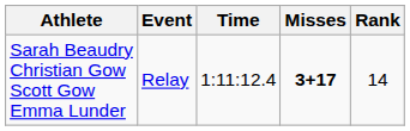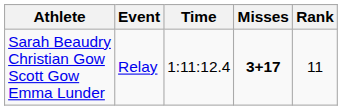 <table class=wikitable style=font-size:90%>
 <tr>
 <th>Athlete</th>
 <th>Event</th>
 <th>Time</th>
 <th>Misses</th>
 <th>Rank</th>
 </tr>
 <tr align=center>
 <td align=left><a href='#'>Sarah Beaudry</a><br><a href='#'>Christian Gow</a><br><a href='#'>Scott Gow</a><br><a href='#'>Emma Lunder</a></td>
 <td align=left><a href='#'>Relay</a></td>
 <td>1:11:12.4</td>
 <td><strong>3+17</strong></td>
-<td>14</td>
+<td>11</td>
 </tr>
 </table>
